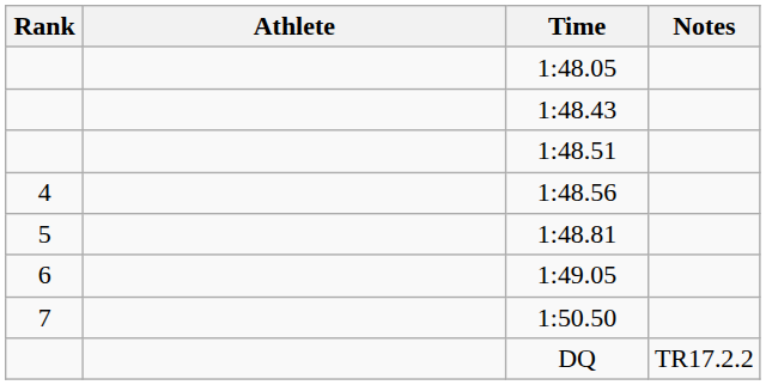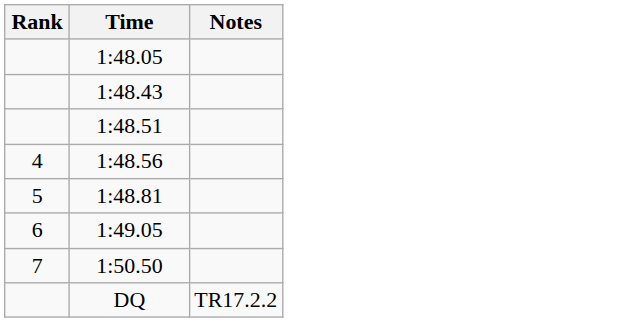 <table class="wikitable" style="text-align:center">
 <tr>
 <th width=40>Rank</th>
-<th width=250>Athlete</th>
 <th width=80>Time</th>
 <th width=50>Notes</th>
 </tr>
 <tr>
 <td></td>
-<td align=left></td>
 <td>1:48.05</td>
 <td></td>
 </tr>
 <tr>
 <td></td>
-<td align=left></td>
 <td>1:48.43</td>
 <td></td>
 </tr>
 <tr>
 <td></td>
-<td align=left></td>
 <td>1:48.51</td>
 <td></td>
 </tr>
 <tr>
 <td>4</td>
-<td align=left></td>
 <td>1:48.56</td>
 <td></td>
 </tr>
 <tr>
 <td>5</td>
-<td align=left></td>
 <td>1:48.81</td>
 <td></td>
 </tr>
 <tr>
 <td>6</td>
-<td align=left></td>
 <td>1:49.05</td>
 <td></td>
 </tr>
 <tr>
 <td>7</td>
-<td align=left></td>
 <td>1:50.50</td>
 <td></td>
 </tr>
 <tr>
 <td></td>
-<td align=left></td>
 <td>DQ</td>
 <td>TR17.2.2</td>
 </tr>
 </table>
